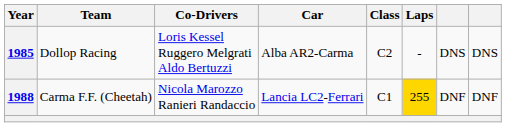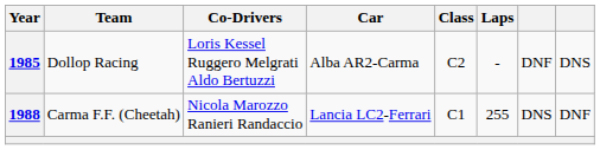 <table class="wikitable" style="text-align:center; font-size:90%">
 <tr>
 <th>Year</th>
 <th>Team</th>
 <th>Co-Drivers</th>
 <th>Car</th>
 <th>Class</th>
 <th>Laps</th>
 <th></th>
 <th></th>
 </tr>
 <tr>
 <th><a href='#'>1985</a></th>
 <td align="left"> Dollop Racing</td>
 <td align="left"> <a href='#'>Loris Kessel</a><br> Ruggero Melgrati<br> <a href='#'>Aldo Bertuzzi</a></td>
 <td align="left">Alba AR2-Carma</td>
 <td>C2</td>
 <td>-</td>
-<td>DNS</td>
+<td>DNF</td>
 <td>DNS</td>
 </tr>
 <tr>
 <th><a href='#'>1988</a></th>
 <td align="left"> Carma F.F. (Cheetah)</td>
 <td align="left"> <a href='#'>Nicola Marozzo</a><br> Ranieri Randaccio</td>
 <td align="left"><a href='#'>Lancia LC2</a>-<a href='#'>Ferrari</a></td>
 <td>C1</td>
-<td style="background: gold;">255</td>
-<td>DNF</td>
+<td>255</td>
+<td>DNS</td>
 <td>DNF</td>
 </tr>
 <tr>
 <th colspan="8"></th>
 </tr>
 </table>
